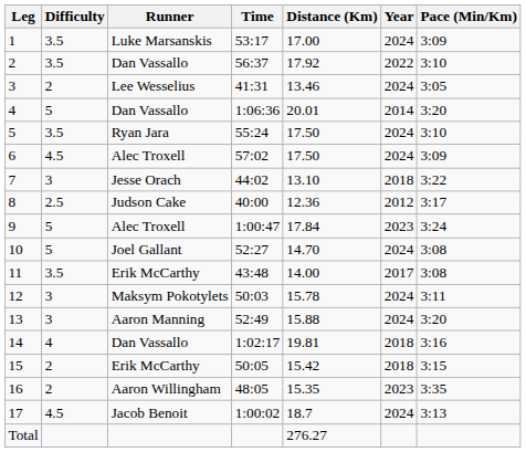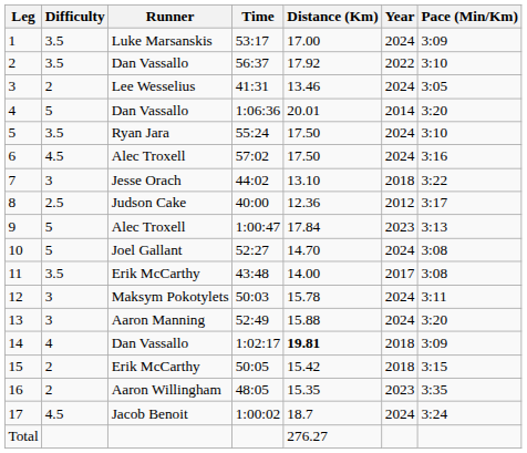 <table class="wikitable sortable">
 <tr>
 <th>Leg</th>
 <th>Difficulty</th>
 <th>Runner</th>
 <th>Time</th>
 <th>Distance (Km)</th>
 <th>Year</th>
 <th>Pace (Min/Km)</th>
 </tr>
 <tr>
 <td>1</td>
 <td>3.5</td>
 <td>Luke Marsanskis</td>
 <td>53:17</td>
 <td>17.00</td>
 <td>2024</td>
 <td>3:09</td>
 </tr>
 <tr>
 <td>2</td>
 <td>3.5</td>
 <td>Dan Vassallo</td>
 <td>56:37</td>
 <td>17.92</td>
 <td>2022</td>
 <td>3:10</td>
 </tr>
 <tr>
 <td>3</td>
 <td>2</td>
 <td>Lee Wesselius</td>
 <td>41:31</td>
 <td>13.46</td>
 <td>2024</td>
 <td>3:05</td>
 </tr>
 <tr>
 <td>4</td>
 <td>5</td>
 <td>Dan Vassallo</td>
 <td>1:06:36</td>
 <td>20.01</td>
 <td>2014</td>
 <td>3:20</td>
 </tr>
 <tr>
 <td>5</td>
 <td>3.5</td>
 <td>Ryan Jara</td>
 <td>55:24</td>
 <td>17.50</td>
 <td>2024</td>
 <td>3:10</td>
 </tr>
 <tr>
 <td>6</td>
 <td>4.5</td>
 <td>Alec Troxell</td>
 <td>57:02</td>
 <td>17.50</td>
 <td>2024</td>
-<td>3:09</td>
+<td>3:16</td>
 </tr>
 <tr>
 <td>7</td>
 <td>3</td>
 <td>Jesse Orach</td>
 <td>44:02</td>
 <td>13.10</td>
 <td>2018</td>
 <td>3:22</td>
 </tr>
 <tr>
 <td>8</td>
 <td>2.5</td>
 <td>Judson Cake</td>
 <td>40:00</td>
 <td>12.36</td>
 <td>2012</td>
 <td>3:17</td>
 </tr>
 <tr>
 <td>9</td>
 <td>5</td>
 <td>Alec Troxell</td>
 <td>1:00:47</td>
 <td>17.84</td>
 <td>2023</td>
-<td>3:24</td>
+<td>3:13</td>
 </tr>
 <tr>
 <td>10</td>
 <td>5</td>
 <td>Joel Gallant</td>
 <td>52:27</td>
 <td>14.70</td>
 <td>2024</td>
 <td>3:08</td>
 </tr>
 <tr>
 <td>11</td>
 <td>3.5</td>
 <td>Erik McCarthy</td>
 <td>43:48</td>
 <td>14.00</td>
 <td>2017</td>
 <td>3:08</td>
 </tr>
 <tr>
 <td>12</td>
 <td>3</td>
 <td>Maksym Pokotylets</td>
 <td>50:03</td>
 <td>15.78</td>
 <td>2024</td>
 <td>3:11</td>
 </tr>
 <tr>
 <td>13</td>
 <td>3</td>
 <td>Aaron Manning</td>
 <td>52:49</td>
 <td>15.88</td>
 <td>2024</td>
 <td>3:20</td>
 </tr>
 <tr>
 <td>14</td>
 <td>4</td>
 <td>Dan Vassallo</td>
 <td>1:02:17</td>
-<td>19.81</td>
+<td><strong>19.81</strong></td>
 <td>2018</td>
-<td>3:16</td>
+<td>3:09</td>
 </tr>
 <tr>
 <td>15</td>
 <td>2</td>
 <td>Erik McCarthy</td>
 <td>50:05</td>
 <td>15.42</td>
 <td>2018</td>
 <td>3:15</td>
 </tr>
 <tr>
 <td>16</td>
 <td>2</td>
 <td>Aaron Willingham</td>
 <td>48:05</td>
 <td>15.35</td>
 <td>2023</td>
 <td>3:35</td>
 </tr>
 <tr>
 <td>17</td>
 <td>4.5</td>
 <td>Jacob Benoit</td>
 <td>1:00:02</td>
 <td>18.7</td>
 <td>2024</td>
-<td>3:13</td>
+<td>3:24</td>
 </tr>
 <tr>
 <td>Total</td>
 <td></td>
 <td></td>
 <td></td>
 <td>276.27</td>
 <td></td>
 <td></td>
 </tr>
 </table>
